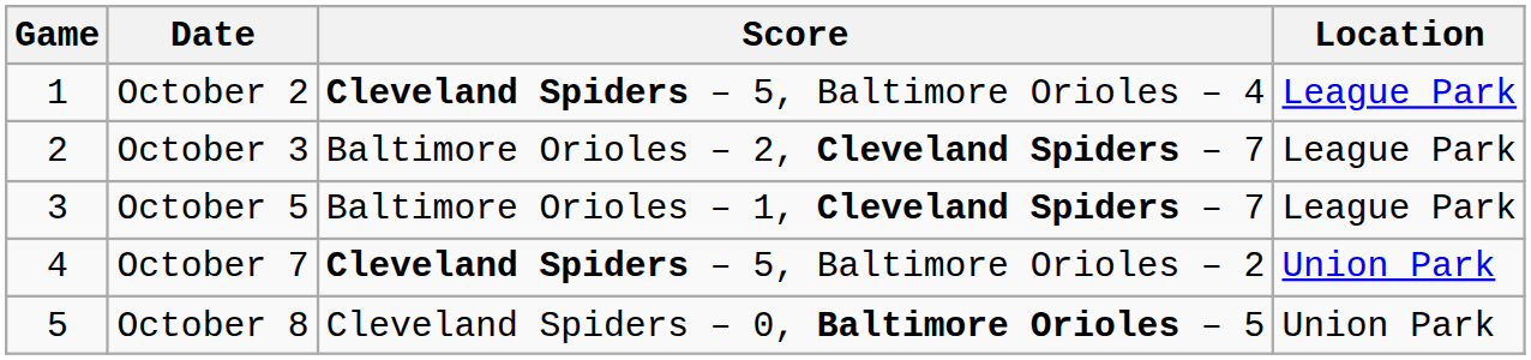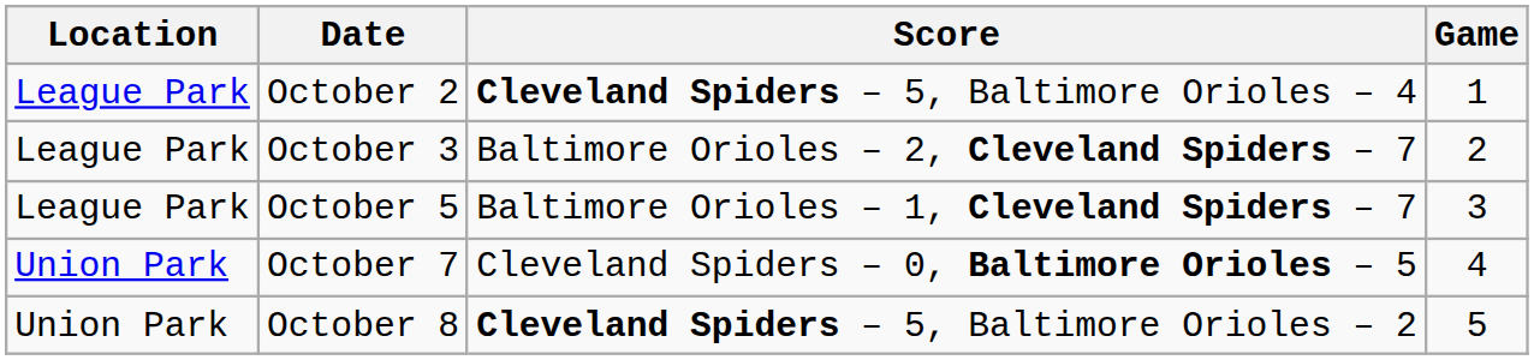 <table class="wikitable sortable">
 <tr>
-<th align="center">Game</th>
+<th>Location</th>
 <th>Date</th>
 <th>Score</th>
-<th>Location</th>
+<th align="center">Game</th>
 </tr>
 <tr>
-<td align="center">1</td>
+<td><a href='#'>League Park</a></td>
 <td>October 2</td>
 <td><strong>Cleveland Spiders</strong> – 5, Baltimore Orioles – 4</td>
-<td><a href='#'>League Park</a></td>
+<td align="center">1</td>
 </tr>
 <tr>
-<td align="center">2</td>
+<td>League Park</td>
 <td>October 3</td>
 <td>Baltimore Orioles – 2, <strong>Cleveland Spiders</strong> – 7</td>
-<td>League Park</td>
+<td align="center">2</td>
 </tr>
 <tr>
-<td align="center">3</td>
+<td>League Park</td>
 <td>October 5</td>
 <td>Baltimore Orioles – 1, <strong>Cleveland Spiders</strong> – 7</td>
-<td>League Park</td>
+<td align="center">3</td>
 </tr>
 <tr>
+<td><a href='#'>Union Park</a></td>
+<td>October 7</td>
+<td>Cleveland Spiders – 0, <strong>Baltimore Orioles</strong> – 5</td>
 <td align="center">4</td>
-<td>October 7</td>
-<td><strong>Cleveland Spiders</strong> – 5, Baltimore Orioles – 2</td>
-<td><a href='#'>Union Park</a></td>
 </tr>
 <tr>
+<td>Union Park</td>
+<td>October 8</td>
+<td><strong>Cleveland Spiders</strong> – 5, Baltimore Orioles – 2</td>
 <td align="center">5</td>
-<td>October 8</td>
-<td>Cleveland Spiders – 0, <strong>Baltimore Orioles</strong> – 5</td>
-<td>Union Park</td>
 </tr>
 </table>
